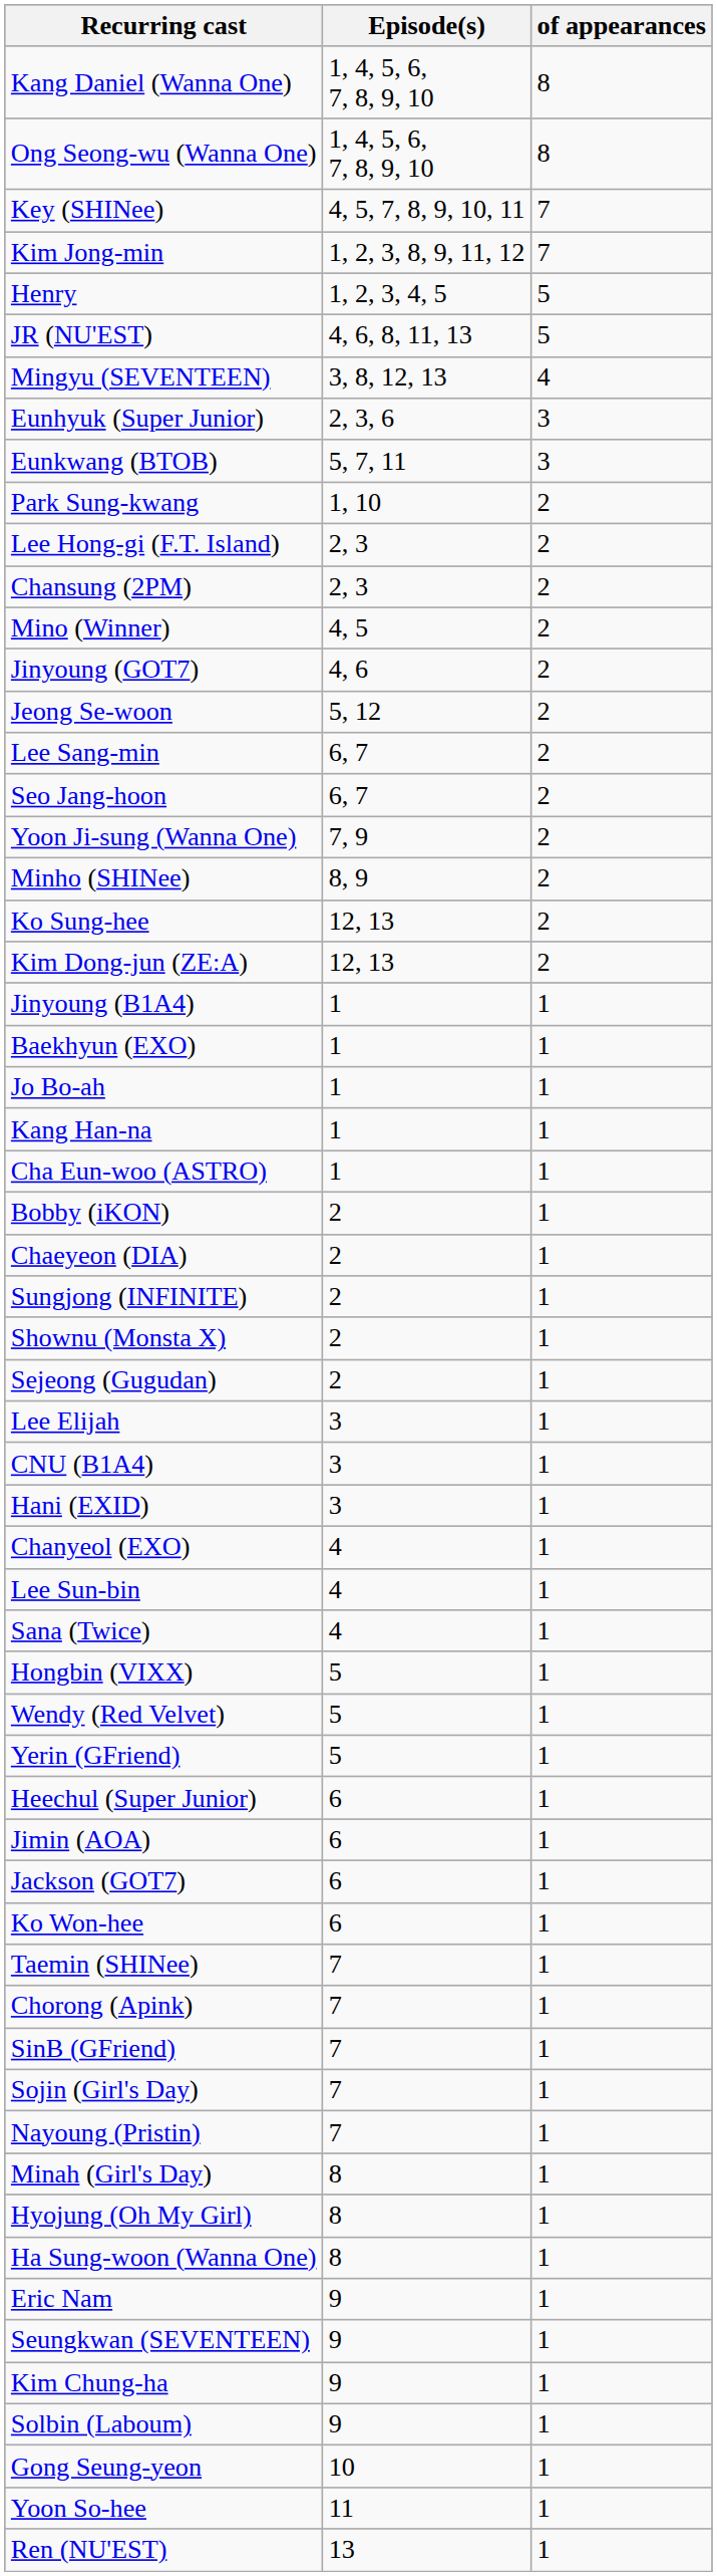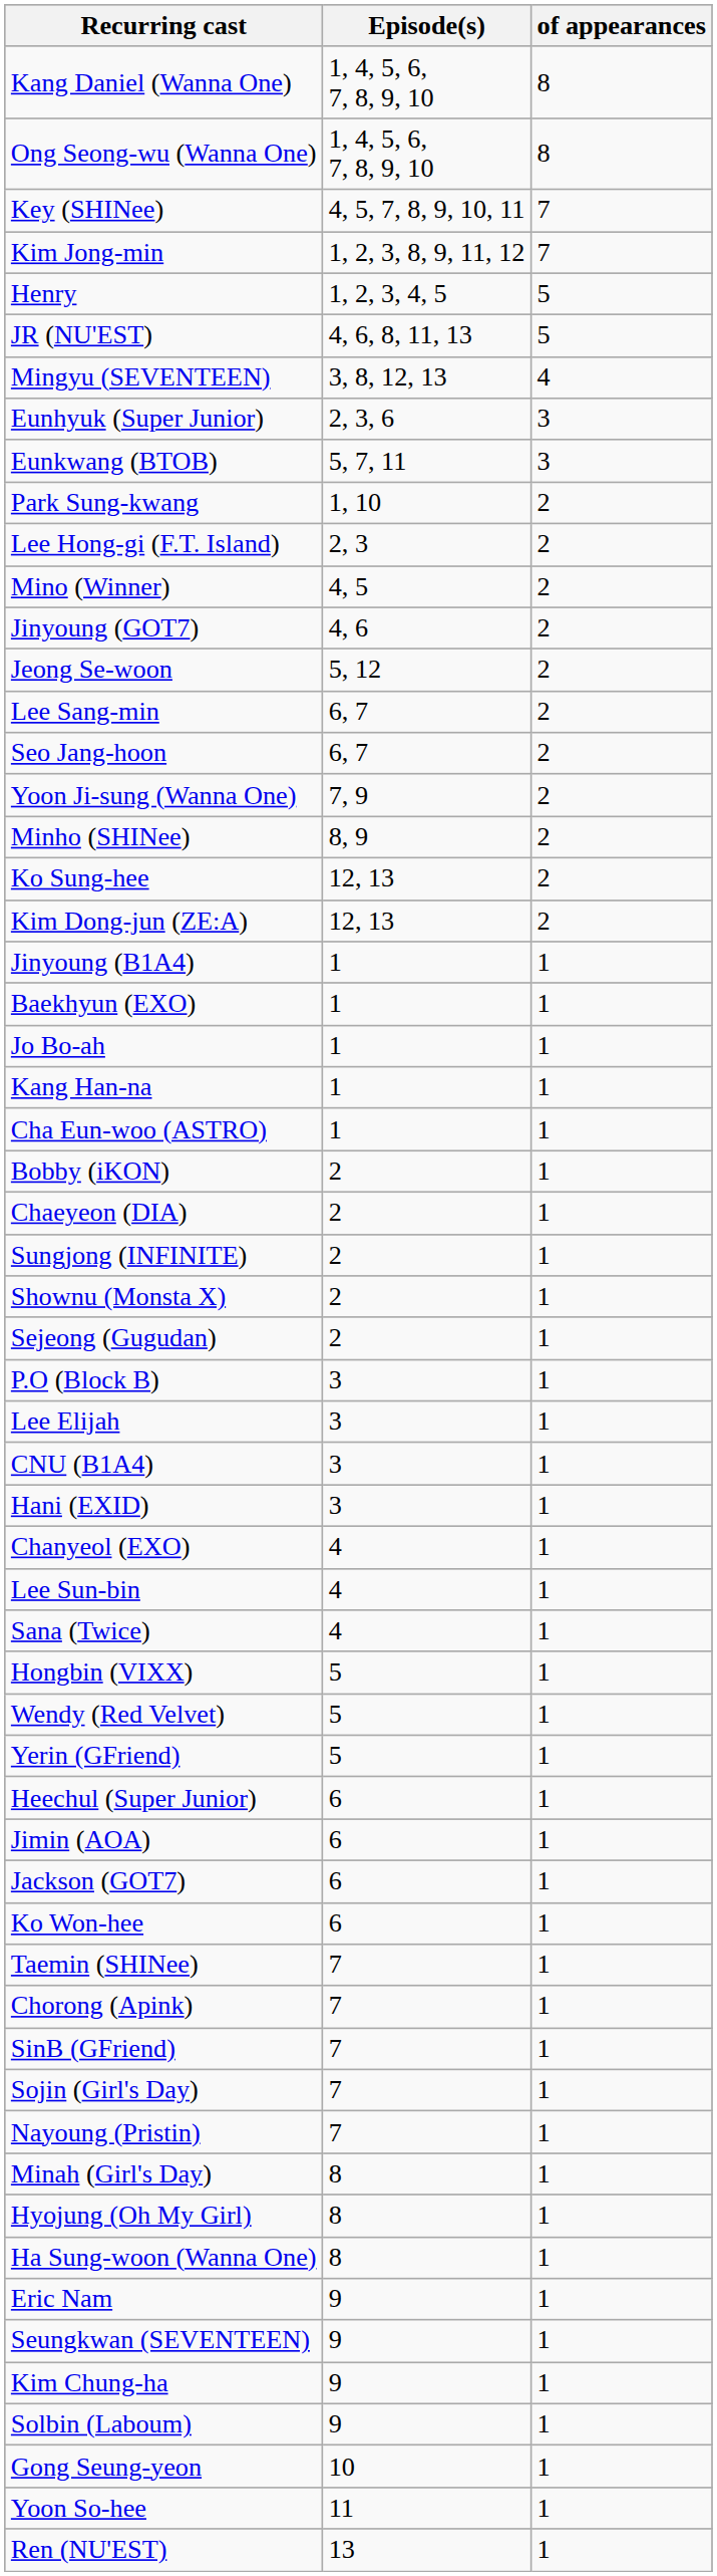 <table class="wikitable sortable collapsible collapsed">
 <tr>
 <th>Recurring cast</th>
 <th>Episode(s)</th>
 <th> of appearances</th>
 </tr>
 <tr>
 <td><a href='#'>Kang Daniel</a> (<a href='#'>Wanna One</a>)</td>
 <td>1, 4, 5, 6,<br>7, 8, 9, 10</td>
 <td>8</td>
 </tr>
 <tr>
 <td><a href='#'>Ong Seong-wu</a> (<a href='#'>Wanna One</a>)</td>
 <td>1, 4, 5, 6,<br>7, 8, 9, 10</td>
 <td>8</td>
 </tr>
 <tr>
 <td><a href='#'>Key</a> (<a href='#'>SHINee</a>)</td>
 <td>4, 5, 7, 8, 9, 10, 11</td>
 <td>7</td>
 </tr>
 <tr>
 <td><a href='#'>Kim Jong-min</a></td>
 <td>1, 2, 3, 8, 9, 11, 12</td>
 <td>7</td>
 </tr>
 <tr>
 <td><a href='#'>Henry</a></td>
 <td>1, 2, 3, 4, 5</td>
 <td>5</td>
 </tr>
 <tr>
 <td><a href='#'>JR</a> (<a href='#'>NU'EST</a>)</td>
 <td>4, 6, 8, 11, 13</td>
 <td>5</td>
 </tr>
 <tr>
 <td><a href='#'>Mingyu (SEVENTEEN)</a></td>
 <td>3, 8, 12, 13</td>
 <td>4</td>
 </tr>
 <tr>
 <td><a href='#'>Eunhyuk</a> (<a href='#'>Super Junior</a>)</td>
 <td>2, 3, 6</td>
 <td>3</td>
 </tr>
 <tr>
 <td><a href='#'>Eunkwang</a> (<a href='#'>BTOB</a>)</td>
 <td>5, 7, 11</td>
 <td>3</td>
 </tr>
 <tr>
 <td><a href='#'>Park Sung-kwang</a></td>
 <td>1, 10</td>
 <td>2</td>
 </tr>
 <tr>
 <td><a href='#'>Lee Hong-gi</a> (<a href='#'>F.T. Island</a>)</td>
-<td>2, 3</td>
-<td>2</td>
-</tr>
-<tr>
-<td><a href='#'>Chansung</a> (<a href='#'>2PM</a>)</td>
 <td>2, 3</td>
 <td>2</td>
 </tr>
 <tr>
 <td><a href='#'>Mino</a> (<a href='#'>Winner</a>)</td>
 <td>4, 5</td>
 <td>2</td>
 </tr>
 <tr>
 <td><a href='#'>Jinyoung</a> (<a href='#'>GOT7</a>)</td>
 <td>4, 6</td>
 <td>2</td>
 </tr>
 <tr>
 <td><a href='#'>Jeong Se-woon</a></td>
 <td>5, 12</td>
 <td>2</td>
 </tr>
 <tr>
 <td><a href='#'>Lee Sang-min</a></td>
 <td>6, 7</td>
 <td>2</td>
 </tr>
 <tr>
 <td><a href='#'>Seo Jang-hoon</a></td>
 <td>6, 7</td>
 <td>2</td>
 </tr>
 <tr>
 <td><a href='#'>Yoon Ji-sung (Wanna One)</a></td>
 <td>7, 9</td>
 <td>2</td>
 </tr>
 <tr>
 <td><a href='#'>Minho</a> (<a href='#'>SHINee</a>)</td>
 <td>8, 9</td>
 <td>2</td>
 </tr>
 <tr>
 <td><a href='#'>Ko Sung-hee</a></td>
 <td>12, 13</td>
 <td>2</td>
 </tr>
 <tr>
 <td><a href='#'>Kim Dong-jun</a> (<a href='#'>ZE:A</a>)</td>
 <td>12, 13</td>
 <td>2</td>
 </tr>
 <tr>
 <td><a href='#'>Jinyoung</a> (<a href='#'>B1A4</a>)</td>
 <td>1</td>
 <td>1</td>
 </tr>
 <tr>
 <td><a href='#'>Baekhyun</a> (<a href='#'>EXO</a>)</td>
 <td>1</td>
 <td>1</td>
 </tr>
 <tr>
 <td><a href='#'>Jo Bo-ah</a></td>
 <td>1</td>
 <td>1</td>
 </tr>
 <tr>
 <td><a href='#'>Kang Han-na</a></td>
 <td>1</td>
 <td>1</td>
 </tr>
 <tr>
 <td><a href='#'>Cha Eun-woo (ASTRO)</a></td>
 <td>1</td>
 <td>1</td>
 </tr>
 <tr>
 <td><a href='#'>Bobby</a> (<a href='#'>iKON</a>)</td>
 <td>2</td>
 <td>1</td>
 </tr>
 <tr>
 <td><a href='#'>Chaeyeon</a> (<a href='#'>DIA</a>)</td>
 <td>2</td>
 <td>1</td>
 </tr>
 <tr>
 <td><a href='#'>Sungjong</a> (<a href='#'>INFINITE</a>)</td>
 <td>2</td>
 <td>1</td>
 </tr>
 <tr>
 <td><a href='#'>Shownu (Monsta X)</a></td>
 <td>2</td>
 <td>1</td>
 </tr>
 <tr>
 <td><a href='#'>Sejeong</a> (<a href='#'>Gugudan</a>)</td>
 <td>2</td>
+<td>1</td>
+</tr>
+<tr>
+<td><a href='#'>P.O</a> (<a href='#'>Block B</a>)</td>
+<td>3</td>
 <td>1</td>
 </tr>
 <tr>
 <td><a href='#'>Lee Elijah</a></td>
 <td>3</td>
 <td>1</td>
 </tr>
 <tr>
 <td><a href='#'>CNU</a> (<a href='#'>B1A4</a>)</td>
 <td>3</td>
 <td>1</td>
 </tr>
 <tr>
 <td><a href='#'>Hani</a> (<a href='#'>EXID</a>)</td>
 <td>3</td>
 <td>1</td>
 </tr>
 <tr>
 <td><a href='#'>Chanyeol</a> (<a href='#'>EXO</a>)</td>
 <td>4</td>
 <td>1</td>
 </tr>
 <tr>
 <td><a href='#'>Lee Sun-bin</a></td>
 <td>4</td>
 <td>1</td>
 </tr>
 <tr>
 <td><a href='#'>Sana</a> (<a href='#'>Twice</a>)</td>
 <td>4</td>
 <td>1</td>
 </tr>
 <tr>
 <td><a href='#'>Hongbin</a> (<a href='#'>VIXX</a>)</td>
 <td>5</td>
 <td>1</td>
 </tr>
 <tr>
 <td><a href='#'>Wendy</a> (<a href='#'>Red Velvet</a>)</td>
 <td>5</td>
 <td>1</td>
 </tr>
 <tr>
 <td><a href='#'>Yerin (GFriend)</a></td>
 <td>5</td>
 <td>1</td>
 </tr>
 <tr>
 <td><a href='#'>Heechul</a> (<a href='#'>Super Junior</a>)</td>
 <td>6</td>
 <td>1</td>
 </tr>
 <tr>
 <td><a href='#'>Jimin</a> (<a href='#'>AOA</a>)</td>
 <td>6</td>
 <td>1</td>
 </tr>
 <tr>
 <td><a href='#'>Jackson</a> (<a href='#'>GOT7</a>)</td>
 <td>6</td>
 <td>1</td>
 </tr>
 <tr>
 <td><a href='#'>Ko Won-hee</a></td>
 <td>6</td>
 <td>1</td>
 </tr>
 <tr>
 <td><a href='#'>Taemin</a> (<a href='#'>SHINee</a>)</td>
 <td>7</td>
 <td>1</td>
 </tr>
 <tr>
 <td><a href='#'>Chorong</a> (<a href='#'>Apink</a>)</td>
 <td>7</td>
 <td>1</td>
 </tr>
 <tr>
 <td><a href='#'>SinB (GFriend)</a></td>
 <td>7</td>
 <td>1</td>
 </tr>
 <tr>
 <td><a href='#'>Sojin</a> (<a href='#'>Girl's Day</a>)</td>
 <td>7</td>
 <td>1</td>
 </tr>
 <tr>
 <td><a href='#'>Nayoung (Pristin)</a></td>
 <td>7</td>
 <td>1</td>
 </tr>
 <tr>
 <td><a href='#'>Minah</a> (<a href='#'>Girl's Day</a>)</td>
 <td>8</td>
 <td>1</td>
 </tr>
 <tr>
 <td><a href='#'>Hyojung (Oh My Girl)</a></td>
 <td>8</td>
 <td>1</td>
 </tr>
 <tr>
 <td><a href='#'>Ha Sung-woon (Wanna One)</a></td>
 <td>8</td>
 <td>1</td>
 </tr>
 <tr>
 <td><a href='#'>Eric Nam</a></td>
 <td>9</td>
 <td>1</td>
 </tr>
 <tr>
 <td><a href='#'>Seungkwan (SEVENTEEN)</a></td>
 <td>9</td>
 <td>1</td>
 </tr>
 <tr>
 <td><a href='#'>Kim Chung-ha</a></td>
 <td>9</td>
 <td>1</td>
 </tr>
 <tr>
 <td><a href='#'>Solbin (Laboum)</a></td>
 <td>9</td>
 <td>1</td>
 </tr>
 <tr>
 <td><a href='#'>Gong Seung-yeon</a></td>
 <td>10</td>
 <td>1</td>
 </tr>
 <tr>
 <td><a href='#'>Yoon So-hee</a></td>
 <td>11</td>
 <td>1</td>
 </tr>
 <tr>
 <td><a href='#'>Ren (NU'EST)</a></td>
 <td>13</td>
 <td>1</td>
 </tr>
 </table>
